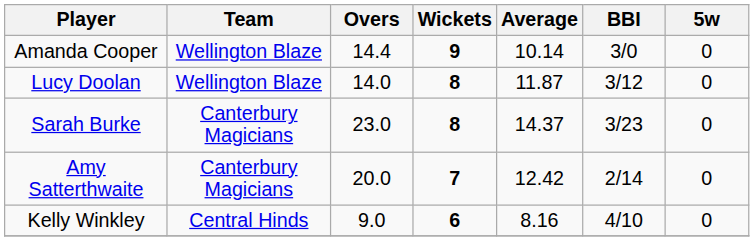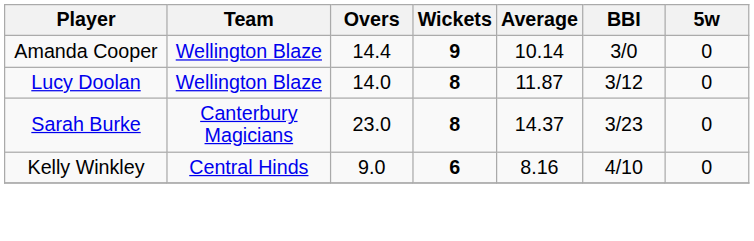 <table class="wikitable" style="text-align:center">
 <tr>
 <th width=125>Player</th>
 <th width=125>Team</th>
 <th width=60>Overs</th>
 <th width=60>Wickets</th>
 <th width=60>Average</th>
 <th width=60>BBI</th>
 <th width=60>5w</th>
 </tr>
 <tr>
 <td>Amanda Cooper</td>
 <td><a href='#'>Wellington Blaze</a></td>
 <td>14.4</td>
 <td><strong>9</strong></td>
 <td>10.14</td>
 <td>3/0</td>
 <td>0</td>
 </tr>
 <tr>
 <td><a href='#'>Lucy Doolan</a></td>
 <td><a href='#'>Wellington Blaze</a></td>
 <td>14.0</td>
 <td><strong>8</strong></td>
 <td>11.87</td>
 <td>3/12</td>
 <td>0</td>
 </tr>
 <tr>
 <td><a href='#'>Sarah Burke</a></td>
 <td><a href='#'>Canterbury Magicians</a></td>
 <td>23.0</td>
 <td><strong>8</strong></td>
 <td>14.37</td>
 <td>3/23</td>
 <td>0</td>
 </tr>
 <tr>
-<td><a href='#'>Amy Satterthwaite</a></td>
-<td><a href='#'>Canterbury Magicians</a></td>
-<td>20.0</td>
-<td><strong>7</strong></td>
-<td>12.42</td>
-<td>2/14</td>
-<td>0</td>
-</tr>
-<tr>
 <td>Kelly Winkley</td>
 <td><a href='#'>Central Hinds</a></td>
 <td>9.0</td>
 <td><strong>6</strong></td>
 <td>8.16</td>
 <td>4/10</td>
 <td>0</td>
 </tr>
 <tr>
 </tr>
 </table>
